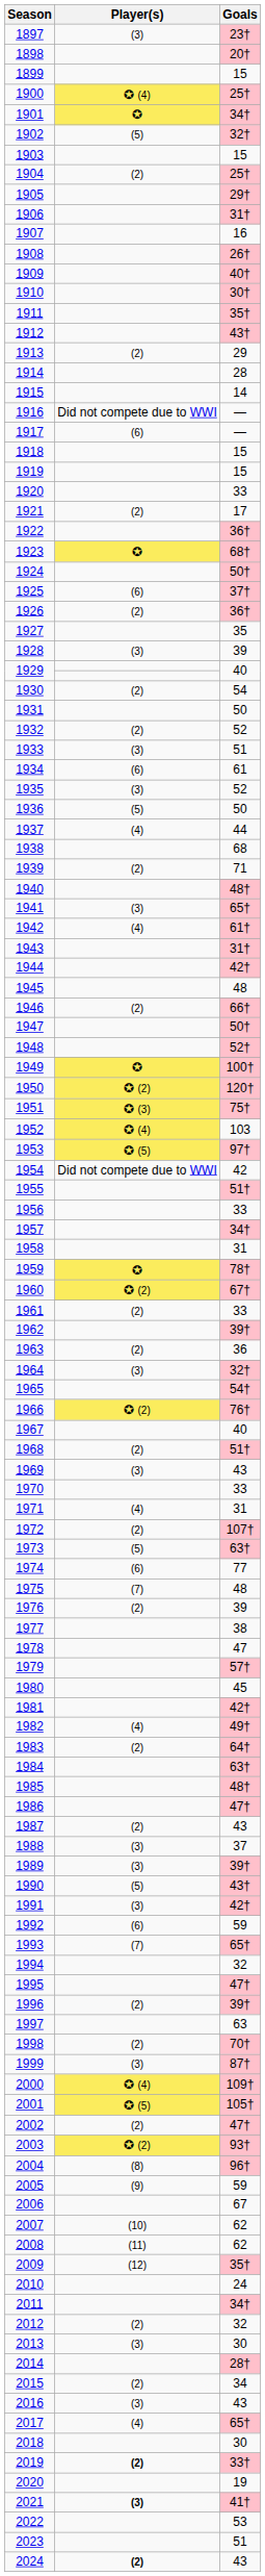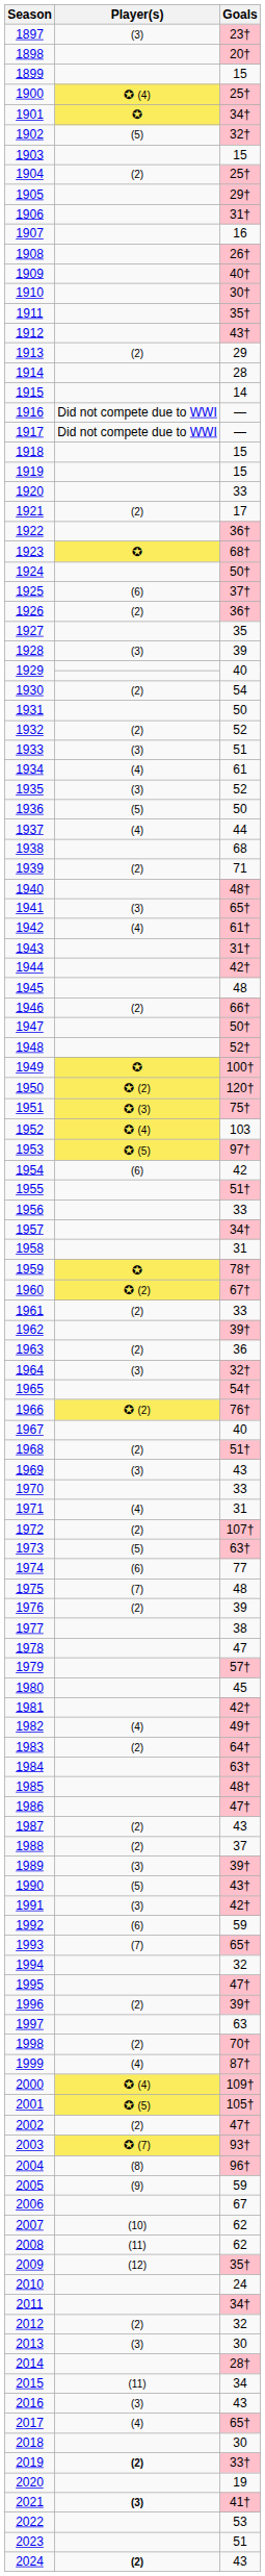 <table class="wikitable sortable" style="text-align:center">
 <tr>
 <th>Season</th>
 <th>Player(s)</th>
 <th>Goals</th>
 </tr>
 <tr>
 <td><a href='#'>1897</a></td>
 <td> <small>(3)</small></td>
 <td bgcolor="#FFC0CB">23†</td>
 </tr>
 <tr>
 <td><a href='#'>1898</a></td>
 <td></td>
 <td bgcolor="#FFC0CB">20†</td>
 </tr>
 <tr>
 <td><a href='#'>1899</a></td>
 <td></td>
 <td>15</td>
 </tr>
 <tr>
 <td><a href='#'>1900</a></td>
 <td bgcolor="#FBEC5D"> ✪ <small>(4)</small></td>
 <td bgcolor="#FFC0CB">25†</td>
 </tr>
 <tr>
 <td><a href='#'>1901</a></td>
 <td bgcolor="#FBEC5D"> ✪</td>
 <td bgcolor="#FFC0CB">34†</td>
 </tr>
 <tr>
 <td><a href='#'>1902</a></td>
 <td> <small>(5)</small></td>
 <td bgcolor="#FFC0CB">32†</td>
 </tr>
 <tr>
 <td><a href='#'>1903</a></td>
 <td></td>
 <td>15</td>
 </tr>
 <tr>
 <td><a href='#'>1904</a></td>
 <td> <small>(2)</small></td>
 <td bgcolor="#FFC0CB">25†</td>
 </tr>
 <tr>
 <td><a href='#'>1905</a></td>
 <td></td>
 <td bgcolor="#FFC0CB">29†</td>
 </tr>
 <tr>
 <td><a href='#'>1906</a></td>
 <td></td>
 <td bgcolor="#FFC0CB">31†</td>
 </tr>
 <tr>
 <td><a href='#'>1907</a></td>
 <td></td>
 <td>16</td>
 </tr>
 <tr>
 <td><a href='#'>1908</a></td>
 <td></td>
 <td bgcolor="#FFC0CB">26†</td>
 </tr>
 <tr>
 <td><a href='#'>1909</a></td>
 <td></td>
 <td bgcolor="#FFC0CB">40†</td>
 </tr>
 <tr>
 <td><a href='#'>1910</a></td>
 <td></td>
 <td bgcolor="#FFC0CB">30†</td>
 </tr>
 <tr>
 <td><a href='#'>1911</a></td>
 <td></td>
 <td bgcolor="#FFC0CB">35†</td>
 </tr>
 <tr>
 <td><a href='#'>1912</a></td>
 <td></td>
 <td bgcolor="#FFC0CB">43†</td>
 </tr>
 <tr>
 <td><a href='#'>1913</a></td>
 <td> <small>(2)</small></td>
 <td>29</td>
 </tr>
 <tr>
 <td><a href='#'>1914</a></td>
 <td></td>
 <td>28</td>
 </tr>
 <tr>
 <td><a href='#'>1915</a></td>
 <td></td>
 <td>14</td>
 </tr>
 <tr>
 <td><a href='#'>1916</a></td>
 <td>Did not compete due to <a href='#'>WWI</a></td>
 <td>—</td>
 </tr>
 <tr>
 <td><a href='#'>1917</a></td>
-<td> <small>(6)</small></td>
+<td>Did not compete due to <a href='#'>WWI</a></td>
 <td>—</td>
 </tr>
 <tr>
 <td><a href='#'>1918</a></td>
 <td></td>
 <td>15</td>
 </tr>
 <tr>
 <td><a href='#'>1919</a></td>
 <td></td>
 <td>15</td>
 </tr>
 <tr>
 <td><a href='#'>1920</a></td>
 <td></td>
 <td>33</td>
 </tr>
 <tr>
 <td><a href='#'>1921</a></td>
 <td> <small>(2)</small></td>
 <td>17</td>
 </tr>
 <tr>
 <td><a href='#'>1922</a></td>
 <td></td>
 <td bgcolor="#FFC0CB">36†</td>
 </tr>
 <tr>
 <td><a href='#'>1923</a></td>
 <td bgcolor="#FBEC5D"> ✪</td>
 <td bgcolor="#FFC0CB">68†</td>
 </tr>
 <tr>
 <td><a href='#'>1924</a></td>
 <td></td>
 <td bgcolor="#FFC0CB">50†</td>
 </tr>
 <tr>
 <td><a href='#'>1925</a></td>
 <td> <small>(6)</small></td>
 <td bgcolor="#FFC0CB">37†</td>
 </tr>
 <tr>
 <td><a href='#'>1926</a></td>
 <td> <small>(2)</small></td>
 <td bgcolor="#FFC0CB">36†</td>
 </tr>
 <tr>
 <td><a href='#'>1927</a></td>
 <td></td>
 <td>35</td>
 </tr>
 <tr>
 <td><a href='#'>1928</a></td>
 <td> <small>(3)</small></td>
 <td>39</td>
 </tr>
 <tr>
 <td rowspan="2"><a href='#'>1929</a></td>
 <td></td>
 <td rowspan="2">40</td>
 </tr>
 <tr>
 <td></td>
 </tr>
 <tr>
 <td><a href='#'>1930</a></td>
 <td> <small>(2)</small></td>
 <td>54</td>
 </tr>
 <tr>
 <td><a href='#'>1931</a></td>
 <td></td>
 <td>50</td>
 </tr>
 <tr>
 <td><a href='#'>1932</a></td>
 <td> <small>(2)</small></td>
 <td>52</td>
 </tr>
 <tr>
 <td><a href='#'>1933</a></td>
 <td> <small>(3)</small></td>
 <td>51</td>
 </tr>
 <tr>
 <td><a href='#'>1934</a></td>
-<td> <small>(6)</small></td>
+<td> <small>(4)</small></td>
 <td>61</td>
 </tr>
 <tr>
 <td><a href='#'>1935</a></td>
 <td> <small>(3)</small></td>
 <td>52</td>
 </tr>
 <tr>
 <td><a href='#'>1936</a></td>
 <td> <small>(5)</small></td>
 <td>50</td>
 </tr>
 <tr>
 <td><a href='#'>1937</a></td>
 <td> <small>(4)</small></td>
 <td>44</td>
 </tr>
 <tr>
 <td><a href='#'>1938</a></td>
 <td></td>
 <td>68</td>
 </tr>
 <tr>
 <td><a href='#'>1939</a></td>
 <td> <small>(2)</small></td>
 <td>71</td>
 </tr>
 <tr>
 <td><a href='#'>1940</a></td>
 <td></td>
 <td bgcolor="#FFC0CB">48†</td>
 </tr>
 <tr>
 <td><a href='#'>1941</a></td>
 <td> <small>(3)</small></td>
 <td bgcolor="#FFC0CB">65†</td>
 </tr>
 <tr>
 <td><a href='#'>1942</a></td>
 <td> <small>(4)</small></td>
 <td bgcolor="#FFC0CB">61†</td>
 </tr>
 <tr>
 <td><a href='#'>1943</a></td>
 <td></td>
 <td bgcolor="#FFC0CB">31†</td>
 </tr>
 <tr>
 <td><a href='#'>1944</a></td>
 <td></td>
 <td bgcolor="#FFC0CB">42†</td>
 </tr>
 <tr>
 <td><a href='#'>1945</a></td>
 <td></td>
 <td>48</td>
 </tr>
 <tr>
 <td><a href='#'>1946</a></td>
 <td> <small>(2)</small></td>
 <td bgcolor="#FFC0CB">66†</td>
 </tr>
 <tr>
 <td><a href='#'>1947</a></td>
 <td></td>
 <td bgcolor="#FFC0CB">50†</td>
 </tr>
 <tr>
 <td><a href='#'>1948</a></td>
 <td></td>
 <td bgcolor="#FFC0CB">52†</td>
 </tr>
 <tr>
 <td><a href='#'>1949</a></td>
 <td bgcolor="#FBEC5D"> ✪</td>
 <td bgcolor="#FFC0CB">100†</td>
 </tr>
 <tr>
 <td><a href='#'>1950</a></td>
 <td bgcolor="#FBEC5D"> ✪ <small>(2)</small></td>
 <td bgcolor="#FFC0CB">120†</td>
 </tr>
 <tr>
 <td><a href='#'>1951</a></td>
 <td bgcolor="#FBEC5D"> ✪ <small>(3)</small></td>
 <td bgcolor="#FFC0CB">75†</td>
 </tr>
 <tr>
 <td><a href='#'>1952</a></td>
 <td bgcolor="#FBEC5D"> ✪ <small>(4)</small></td>
 <td>103</td>
 </tr>
 <tr>
 <td><a href='#'>1953</a></td>
 <td bgcolor="#FBEC5D"> ✪ <small>(5)</small></td>
 <td bgcolor="#FFC0CB">97†</td>
 </tr>
 <tr>
 <td><a href='#'>1954</a></td>
-<td>Did not compete due to <a href='#'>WWI</a></td>
+<td> <small>(6)</small></td>
 <td>42</td>
 </tr>
 <tr>
 <td><a href='#'>1955</a></td>
 <td></td>
 <td bgcolor="#FFC0CB">51†</td>
 </tr>
 <tr>
 <td><a href='#'>1956</a></td>
 <td></td>
 <td>33</td>
 </tr>
 <tr>
 <td><a href='#'>1957</a></td>
 <td></td>
 <td bgcolor="#FFC0CB">34†</td>
 </tr>
 <tr>
 <td><a href='#'>1958</a></td>
 <td></td>
 <td>31</td>
 </tr>
 <tr>
 <td><a href='#'>1959</a></td>
 <td bgcolor="#FBEC5D"> ✪</td>
 <td bgcolor="#FFC0CB">78†</td>
 </tr>
 <tr>
 <td><a href='#'>1960</a></td>
 <td bgcolor="#FBEC5D"> ✪ <small>(2)</small></td>
 <td bgcolor="#FFC0CB">67†</td>
 </tr>
 <tr>
 <td><a href='#'>1961</a></td>
 <td> <small>(2)</small></td>
 <td>33</td>
 </tr>
 <tr>
 <td><a href='#'>1962</a></td>
 <td></td>
 <td bgcolor="#FFC0CB">39†</td>
 </tr>
 <tr>
 <td><a href='#'>1963</a></td>
 <td> <small>(2)</small></td>
 <td>36</td>
 </tr>
 <tr>
 <td><a href='#'>1964</a></td>
 <td> <small>(3)</small></td>
 <td bgcolor="#FFC0CB">32†</td>
 </tr>
 <tr>
 <td><a href='#'>1965</a></td>
 <td></td>
 <td bgcolor="#FFC0CB">54†</td>
 </tr>
 <tr>
 <td><a href='#'>1966</a></td>
 <td bgcolor="#FBEC5D"> ✪ <small>(2)</small></td>
 <td bgcolor="#FFC0CB">76†</td>
 </tr>
 <tr>
 <td><a href='#'>1967</a></td>
 <td></td>
 <td>40</td>
 </tr>
 <tr>
 <td><a href='#'>1968</a></td>
 <td> <small>(2)</small></td>
 <td bgcolor="#FFC0CB">51†</td>
 </tr>
 <tr>
 <td><a href='#'>1969</a></td>
 <td> <small>(3)</small></td>
 <td>43</td>
 </tr>
 <tr>
 <td><a href='#'>1970</a></td>
 <td></td>
 <td>33</td>
 </tr>
 <tr>
 <td><a href='#'>1971</a></td>
 <td> <small>(4)</small></td>
 <td>31</td>
 </tr>
 <tr>
 <td><a href='#'>1972</a></td>
 <td> <small>(2)</small></td>
 <td bgcolor="#FFC0CB">107†</td>
 </tr>
 <tr>
 <td><a href='#'>1973</a></td>
 <td> <small>(5)</small></td>
 <td bgcolor="#FFC0CB">63†</td>
 </tr>
 <tr>
 <td><a href='#'>1974</a></td>
 <td> <small>(6)</small></td>
 <td>77</td>
 </tr>
 <tr>
 <td><a href='#'>1975</a></td>
 <td> <small>(7)</small></td>
 <td>48</td>
 </tr>
 <tr>
 <td><a href='#'>1976</a></td>
 <td> <small>(2)</small></td>
 <td>39</td>
 </tr>
 <tr>
 <td><a href='#'>1977</a></td>
 <td></td>
 <td>38</td>
 </tr>
 <tr>
 <td><a href='#'>1978</a></td>
 <td></td>
 <td>47</td>
 </tr>
 <tr>
 <td><a href='#'>1979</a></td>
 <td></td>
 <td bgcolor="#FFC0CB">57†</td>
 </tr>
 <tr>
 <td><a href='#'>1980</a></td>
 <td></td>
 <td>45</td>
 </tr>
 <tr>
 <td><a href='#'>1981</a></td>
 <td></td>
 <td bgcolor="#FFC0CB">42†</td>
 </tr>
 <tr>
 <td><a href='#'>1982</a></td>
 <td> <small>(4)</small></td>
 <td bgcolor="#FFC0CB">49†</td>
 </tr>
 <tr>
 <td><a href='#'>1983</a></td>
 <td> <small>(2)</small></td>
 <td bgcolor="#FFC0CB">64†</td>
 </tr>
 <tr>
 <td><a href='#'>1984</a></td>
 <td></td>
 <td bgcolor="#FFC0CB">63†</td>
 </tr>
 <tr>
 <td><a href='#'>1985</a></td>
 <td></td>
 <td bgcolor="#FFC0CB">48†</td>
 </tr>
 <tr>
 <td><a href='#'>1986</a></td>
 <td></td>
 <td bgcolor="#FFC0CB">47†</td>
 </tr>
 <tr>
 <td><a href='#'>1987</a></td>
 <td> <small>(2)</small></td>
 <td>43</td>
 </tr>
 <tr>
 <td><a href='#'>1988</a></td>
-<td> <small>(3)</small></td>
+<td> <small>(2)</small></td>
 <td>37</td>
 </tr>
 <tr>
 <td><a href='#'>1989</a></td>
 <td> <small>(3)</small></td>
 <td bgcolor="#FFC0CB">39†</td>
 </tr>
 <tr>
 <td><a href='#'>1990</a></td>
 <td> <small>(5)</small></td>
 <td bgcolor="#FFC0CB">43†</td>
 </tr>
 <tr>
 <td><a href='#'>1991</a></td>
 <td> <small>(3)</small></td>
 <td bgcolor="#FFC0CB">42†</td>
 </tr>
 <tr>
 <td><a href='#'>1992</a></td>
 <td> <small>(6)</small></td>
 <td>59</td>
 </tr>
 <tr>
 <td><a href='#'>1993</a></td>
 <td> <small>(7)</small></td>
 <td bgcolor="#FFC0CB">65†</td>
 </tr>
 <tr>
 <td><a href='#'>1994</a></td>
 <td></td>
 <td>32</td>
 </tr>
 <tr>
 <td><a href='#'>1995</a></td>
 <td></td>
 <td bgcolor="#FFC0CB">47†</td>
 </tr>
 <tr>
 <td><a href='#'>1996</a></td>
 <td> <small>(2)</small></td>
 <td bgcolor="#FFC0CB">39†</td>
 </tr>
 <tr>
 <td><a href='#'>1997</a></td>
 <td></td>
 <td>63</td>
 </tr>
 <tr>
 <td><a href='#'>1998</a></td>
 <td> <small>(2)</small></td>
 <td bgcolor="#FFC0CB">70†</td>
 </tr>
 <tr>
 <td><a href='#'>1999</a></td>
-<td> <small>(3)</small></td>
+<td> <small>(4)</small></td>
 <td bgcolor="#FFC0CB">87†</td>
 </tr>
 <tr>
 <td><a href='#'>2000</a></td>
 <td bgcolor="#FBEC5D"> ✪ <small>(4)</small></td>
 <td bgcolor="#FFC0CB">109†</td>
 </tr>
 <tr>
 <td><a href='#'>2001</a></td>
 <td bgcolor="#FBEC5D"> ✪ <small>(5)</small></td>
 <td bgcolor="#FFC0CB">105†</td>
 </tr>
 <tr>
 <td><a href='#'>2002</a></td>
 <td> <small>(2)</small></td>
 <td bgcolor="#FFC0CB">47†</td>
 </tr>
 <tr>
 <td><a href='#'>2003</a></td>
-<td bgcolor="#FBEC5D"> ✪ <small>(2)</small></td>
+<td bgcolor="#FBEC5D"> ✪ <small>(7)</small></td>
 <td bgcolor="#FFC0CB">93†</td>
 </tr>
 <tr>
 <td><a href='#'>2004</a></td>
 <td> <small>(8)</small></td>
 <td bgcolor="#FFC0CB">96†</td>
 </tr>
 <tr>
 <td><a href='#'>2005</a></td>
 <td> <small>(9)</small></td>
 <td>59</td>
 </tr>
 <tr>
 <td><a href='#'>2006</a></td>
 <td></td>
 <td>67</td>
 </tr>
 <tr>
 <td><a href='#'>2007</a></td>
 <td> <small>(10)</small></td>
 <td>62</td>
 </tr>
 <tr>
 <td><a href='#'>2008</a></td>
 <td> <small>(11)</small></td>
 <td>62</td>
 </tr>
 <tr>
 <td><a href='#'>2009</a></td>
 <td> <small>(12)</small></td>
 <td bgcolor="#FFC0CB">35†</td>
 </tr>
 <tr>
 <td><a href='#'>2010</a></td>
 <td></td>
 <td>24</td>
 </tr>
 <tr>
 <td><a href='#'>2011</a></td>
 <td></td>
 <td bgcolor="#FFC0CB">34†</td>
 </tr>
 <tr>
 <td><a href='#'>2012</a></td>
 <td> <small>(2)</small></td>
 <td>32</td>
 </tr>
 <tr>
 <td><a href='#'>2013</a></td>
 <td> <small>(3)</small></td>
 <td>30</td>
 </tr>
 <tr>
 <td><a href='#'>2014</a></td>
 <td></td>
 <td bgcolor="#FFC0CB">28†</td>
 </tr>
 <tr>
 <td><a href='#'>2015</a></td>
-<td> <small>(2)</small></td>
+<td> <small>(11)</small></td>
 <td>34</td>
 </tr>
 <tr>
 <td><a href='#'>2016</a></td>
 <td> <small>(3)</small></td>
 <td>43</td>
 </tr>
 <tr>
 <td><a href='#'>2017</a></td>
 <td> <small>(4)</small></td>
 <td bgcolor="#FFC0CB">65†</td>
 </tr>
 <tr>
 <td><a href='#'>2018</a></td>
 <td><strong></strong></td>
 <td>30</td>
 </tr>
 <tr>
 <td><a href='#'>2019</a></td>
 <td><strong> <small>(2)</small></strong></td>
 <td bgcolor="#FFC0CB">33†</td>
 </tr>
 <tr>
 <td><a href='#'>2020</a></td>
 <td></td>
 <td>19</td>
 </tr>
 <tr>
 <td><a href='#'>2021</a></td>
 <td><strong> <small>(3)</small></strong></td>
 <td bgcolor="#FFC0CB">41†</td>
 </tr>
 <tr>
 <td><a href='#'>2022</a></td>
 <td><strong></strong></td>
 <td>53</td>
 </tr>
 <tr>
 <td><a href='#'>2023</a></td>
 <td><strong></strong></td>
 <td>51</td>
 </tr>
 <tr>
 <td><a href='#'>2024</a></td>
 <td><strong> <small>(2)</small></strong></td>
 <td>43</td>
 </tr>
 </table>
